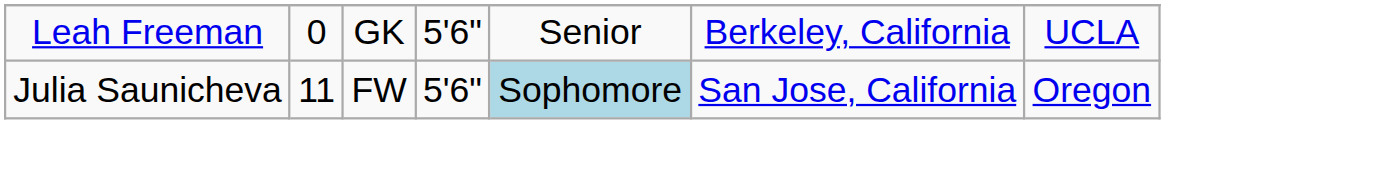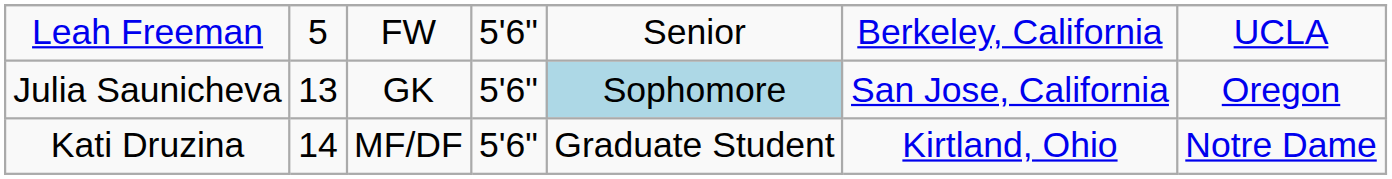 <table class="wikitable sortable" style="text-align:center;" border="1">
 <tr align=center>
 </tr>
 <tr>
 <td><a href='#'>Leah Freeman</a></td>
-<td>0</td>
-<td>GK</td>
+<td>5</td>
+<td>FW</td>
 <td>5'6"</td>
 <td>Senior</td>
 <td><a href='#'>Berkeley, California</a></td>
 <td><a href='#'>UCLA</a></td>
 </tr>
 <tr>
 <td>Julia Saunicheva</td>
-<td>11</td>
-<td>FW</td>
+<td>13</td>
+<td>GK</td>
 <td>5'6"</td>
 <td style="background: lightblue;">Sophomore</td>
 <td><a href='#'>San Jose, California</a></td>
 <td><a href='#'>Oregon</a></td>
 </tr>
+<tr>
+<td>Kati Druzina</td>
+<td>14</td>
+<td>MF/DF</td>
+<td>5'6"</td>
+<td>Graduate Student</td>
+<td><a href='#'>Kirtland, Ohio</a></td>
+<td><a href='#'>Notre Dame</a></td>
+</tr>
 </table>
